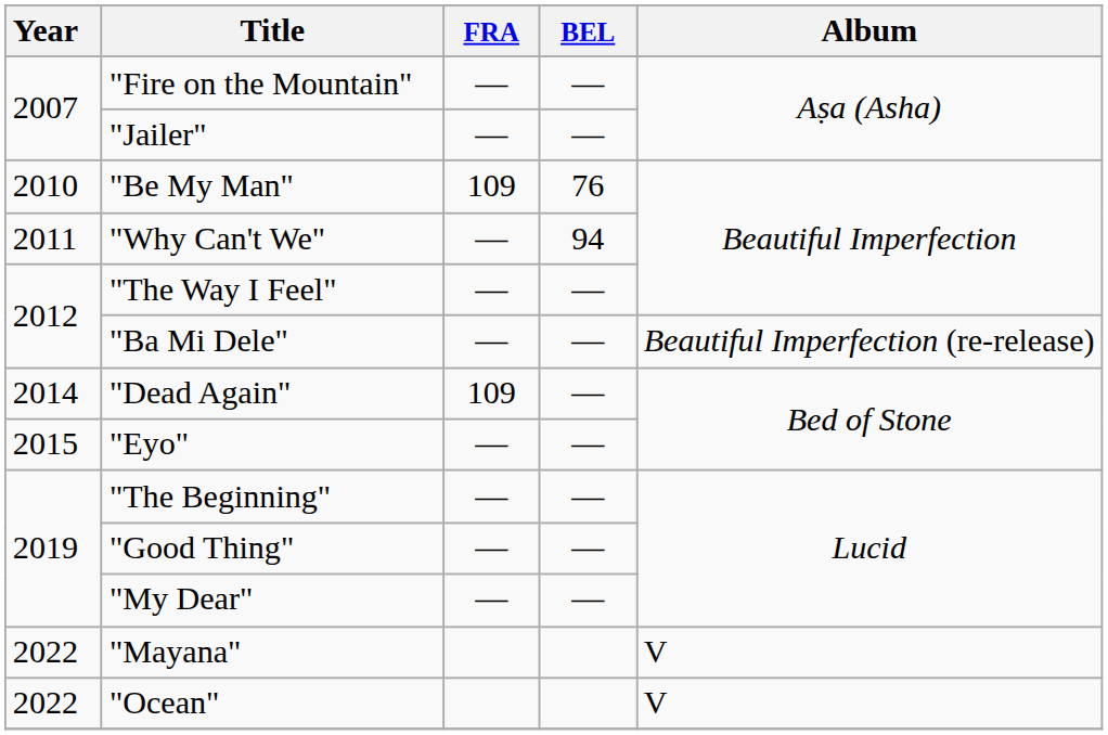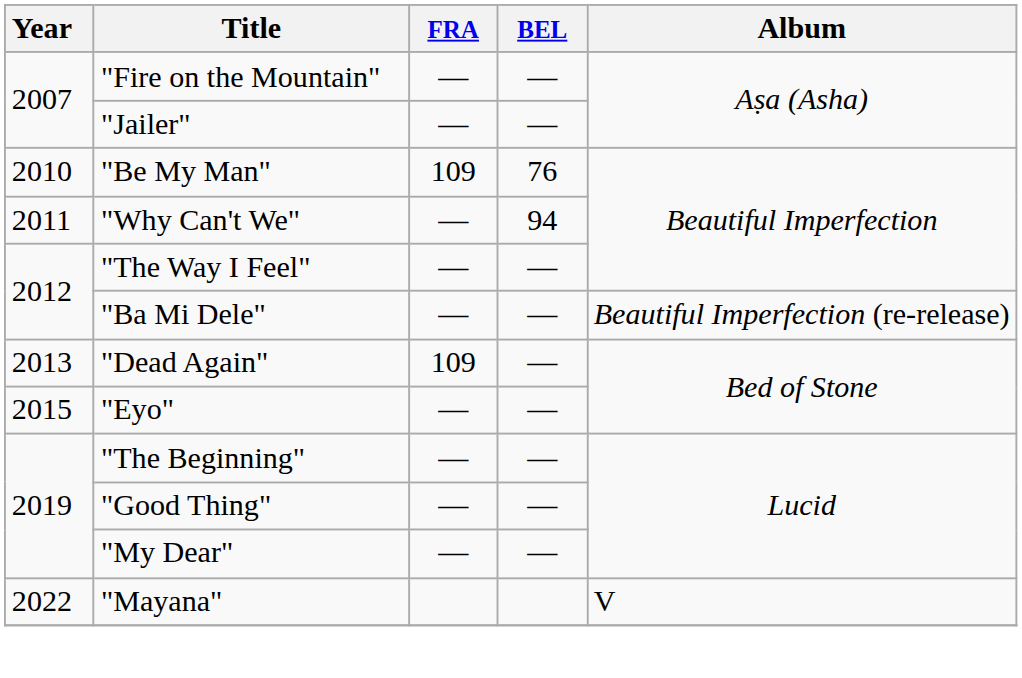 <table class="wikitable">
 <tr>
 <th style="vertical-align:top; text-align:left; width:40px;">Year</th>
 <th style="vertical-align:top; text-align:center; width:160px;">Title</th>
 <th style="vertical-align:top; text-align:center; width:40px;"><small><a href='#'>FRA</a></small><br></th>
 <th style="vertical-align:top; text-align:center; width:40px;"><small><a href='#'>BEL</a></small><br></th>
 <th style="text-align:center; vertical-align:top;">Album</th>
 </tr>
 <tr>
 <td rowspan="2">2007</td>
 <td style="text-align:left; vertical-align:top;">"Fire on the Mountain"</td>
 <td style="text-align:center; vertical-align:top;">—</td>
 <td style="text-align:center; vertical-align:top;">—</td>
 <td style="text-align:center;" rowspan="2"><em>Aṣa (Asha)</em></td>
 </tr>
 <tr>
 <td style="text-align:left; ">"Jailer"</td>
 <td style="text-align:center; ">—</td>
 <td style="text-align:center; ">—</td>
 </tr>
 <tr>
 <td>2010</td>
 <td style="text-align:left; vertical-align:top;">"Be My Man"</td>
 <td style="text-align:center; vertical-align:top;">109</td>
 <td style="text-align:center; vertical-align:top;">76</td>
 <td style="text-align:center;" rowspan="3"><em>Beautiful Imperfection</em></td>
 </tr>
 <tr>
 <td>2011</td>
 <td style="text-align:left; vertical-align:top;">"Why Can't We"</td>
 <td style="text-align:center; vertical-align:top;">—</td>
 <td style="text-align:center; vertical-align:top;">94</td>
 </tr>
 <tr>
 <td rowspan="2">2012</td>
 <td style="text-align:left; vertical-align:top;">"The Way I Feel"</td>
 <td style="text-align:center; vertical-align:top;">—</td>
 <td style="text-align:center; vertical-align:top;">—</td>
 </tr>
 <tr>
 <td style="text-align:left; vertical-align:top;">"Ba Mi Dele"</td>
 <td style="text-align:center; vertical-align:top;">—</td>
 <td style="text-align:center; vertical-align:top;">—</td>
 <td style="text-align:center;"><em>Beautiful Imperfection</em> (re-release)</td>
 </tr>
 <tr>
-<td>2014</td>
+<td>2013</td>
 <td style="text-align:left; vertical-align:top;">"Dead Again"</td>
 <td style="text-align:center; vertical-align:top;">109</td>
 <td style="text-align:center; vertical-align:top;">—</td>
 <td style="text-align:center;" rowspan="2"><em>Bed of Stone</em></td>
 </tr>
 <tr>
 <td>2015</td>
 <td style="text-align:left; vertical-align:top;">"Eyo"</td>
 <td style="text-align:center; vertical-align:top;">—</td>
 <td style="text-align:center; vertical-align:top;">—</td>
 </tr>
 <tr>
 <td rowspan="3">2019</td>
 <td style="text-align:left; vertical-align:top;">"The Beginning"</td>
 <td style="text-align:center; vertical-align:top;">—</td>
 <td style="text-align:center; vertical-align:top;">—</td>
 <td style="text-align:center;" rowspan="3"><em>Lucid</em></td>
 </tr>
 <tr>
 <td style="text-align:left; vertical-align:top;">"Good Thing"</td>
 <td style="text-align:center; vertical-align:top;">—</td>
 <td style="text-align:center; vertical-align:top;">—</td>
 </tr>
 <tr>
 <td style="text-align:left; vertical-align:top;">"My Dear"</td>
 <td style="text-align:center; vertical-align:top;">—</td>
 <td style="text-align:center; vertical-align:top;">—</td>
 </tr>
 <tr>
 <td>2022</td>
 <td>"Mayana"</td>
 <td></td>
 <td></td>
 <td>V</td>
 </tr>
 <tr>
-<td>2022</td>
-<td>"Ocean"</td>
-<td></td>
-<td></td>
-<td>V</td>
-</tr>
-<tr>
 </tr>
 </table>
